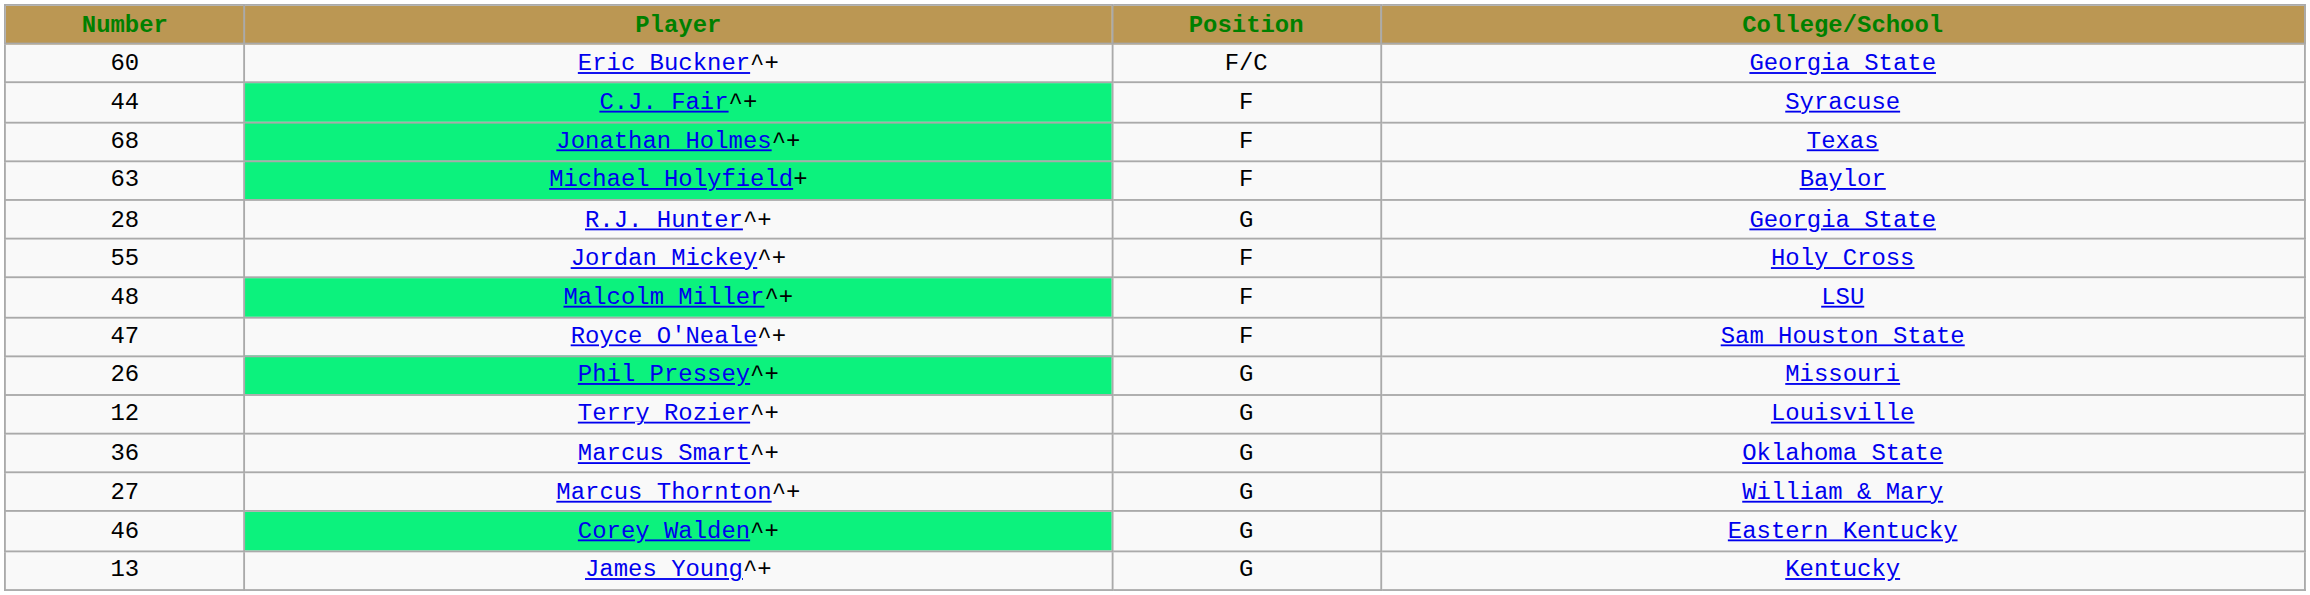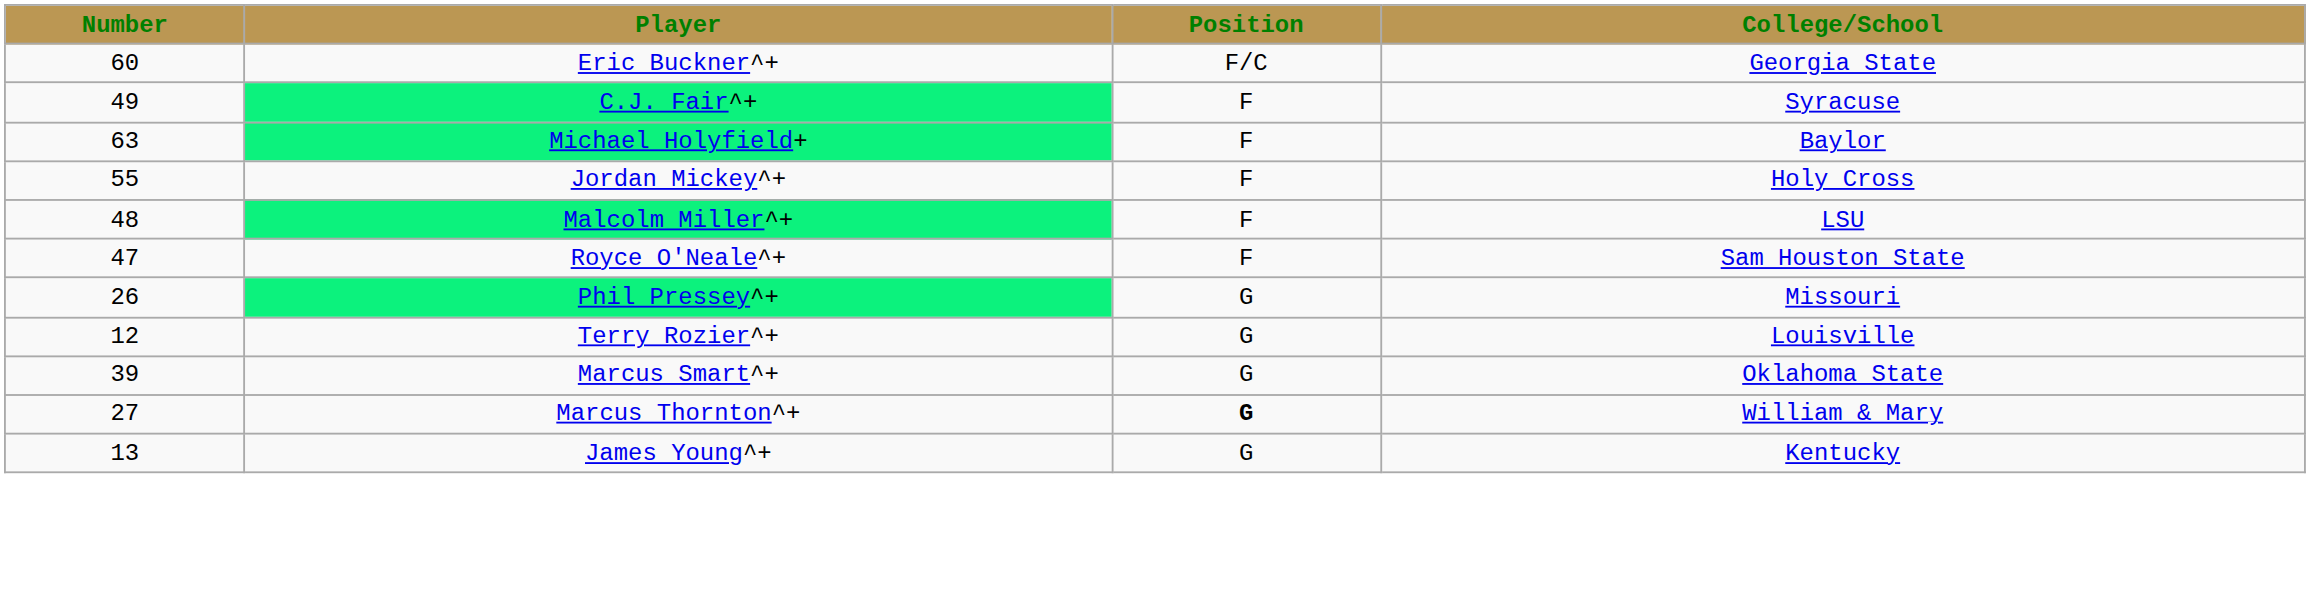 <table class="wikitable sortable sortable">
 <tr>
 <th style="background:#BB9753; color:green" width="1%">Number</th>
 <th style="background:#BB9753; color:green" width="5%">Player</th>
 <th style="background:#BB9753; color:green" width="1%">Position</th>
 <th style="background:#BB9753; color:green" width="5%">College/School</th>
 </tr>
 <tr style="text-align: center">
 <td>60</td>
 <td><a href='#'>Eric Buckner</a>^+</td>
 <td>F/C</td>
 <td><a href='#'>Georgia State</a></td>
 </tr>
 <tr style="text-align: center">
-<td>44</td>
+<td>49</td>
 <td bgcolor="#0CF27D"><a href='#'>C.J. Fair</a>^+</td>
 <td>F</td>
 <td><a href='#'>Syracuse</a></td>
-</tr>
-<tr style="text-align: center">
-<td>68</td>
-<td bgcolor="#0CF27D"><a href='#'>Jonathan Holmes</a>^+</td>
-<td>F</td>
-<td><a href='#'>Texas</a></td>
 </tr>
 <tr style="text-align: center">
 <td>63</td>
 <td bgcolor="#0CF27D"><a href='#'>Michael Holyfield</a>+</td>
 <td>F</td>
 <td><a href='#'>Baylor</a></td>
-</tr>
-<tr style="text-align: center">
-<td>28</td>
-<td><a href='#'>R.J. Hunter</a>^+</td>
-<td>G</td>
-<td><a href='#'>Georgia State</a></td>
 </tr>
 <tr style="text-align: center">
 <td>55</td>
 <td><a href='#'>Jordan Mickey</a>^+</td>
 <td>F</td>
 <td><a href='#'>Holy Cross</a></td>
 </tr>
 <tr style="text-align: center">
 <td>48</td>
 <td bgcolor="#0CF27D"><a href='#'>Malcolm Miller</a>^+</td>
 <td>F</td>
 <td><a href='#'>LSU</a></td>
 </tr>
 <tr style="text-align: center">
 <td>47</td>
 <td><a href='#'>Royce O'Neale</a>^+</td>
 <td>F</td>
 <td><a href='#'>Sam Houston State</a></td>
 </tr>
 <tr style="text-align: center">
 <td>26</td>
 <td bgcolor="#0CF27D"><a href='#'>Phil Pressey</a>^+</td>
 <td>G</td>
 <td><a href='#'>Missouri</a></td>
 </tr>
 <tr style="text-align: center">
 <td>12</td>
 <td><a href='#'>Terry Rozier</a>^+</td>
 <td>G</td>
 <td><a href='#'>Louisville</a></td>
 </tr>
 <tr style="text-align: center">
-<td>36</td>
+<td>39</td>
 <td><a href='#'>Marcus Smart</a>^+</td>
 <td>G</td>
 <td><a href='#'>Oklahoma State</a></td>
 </tr>
 <tr style="text-align: center">
 <td>27</td>
 <td><a href='#'>Marcus Thornton</a>^+</td>
-<td>G</td>
+<td><strong>G</strong></td>
 <td><a href='#'>William & Mary</a></td>
-</tr>
-<tr style="text-align: center">
-<td>46</td>
-<td bgcolor="#0CF27D"><a href='#'>Corey Walden</a>^+</td>
-<td>G</td>
-<td><a href='#'>Eastern Kentucky</a></td>
 </tr>
 <tr style="text-align: center">
 <td>13</td>
 <td><a href='#'>James Young</a>^+</td>
 <td>G</td>
 <td><a href='#'>Kentucky</a></td>
 </tr>
 </table>
